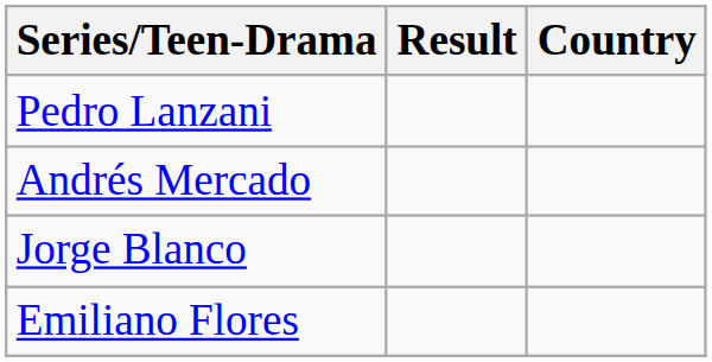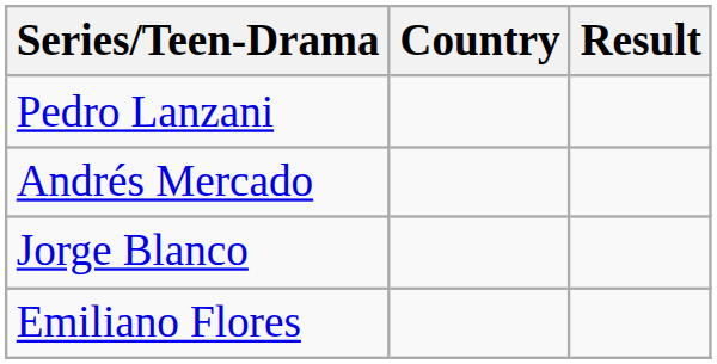 <table class="wikitable">
 <tr>
 <th>Series/Teen-Drama</th>
+<th>Country</th>
 <th>Result</th>
-<th>Country</th>
 </tr>
 <tr>
 <td><a href='#'>Pedro Lanzani</a></td>
 <td></td>
 <td></td>
 </tr>
 <tr>
 <td><a href='#'>Andrés Mercado</a></td>
 <td></td>
 <td></td>
 </tr>
 <tr>
 <td><a href='#'>Jorge Blanco</a></td>
 <td></td>
 <td></td>
 </tr>
 <tr>
 <td><a href='#'>Emiliano Flores</a></td>
 <td></td>
 <td></td>
 </tr>
 </table>
